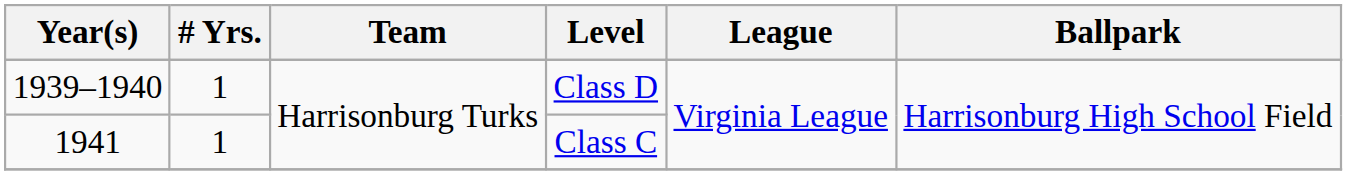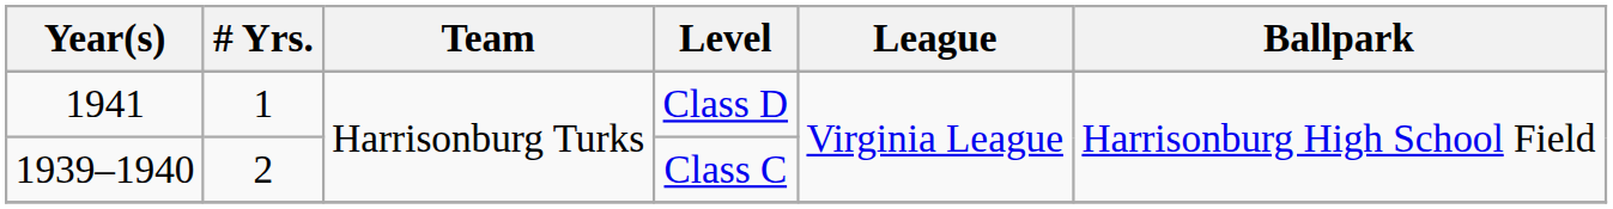 <table class="wikitable" style="text-align:center; font-size: 95%;">
 <tr>
 <th>Year(s)</th>
 <th># Yrs.</th>
 <th>Team</th>
 <th>Level</th>
 <th>League</th>
 <th>Ballpark</th>
 </tr>
 <tr>
 </tr>
 <tr>
-<td>1939–1940</td>
+<td>1941</td>
 <td>1</td>
 <td rowspan=2>Harrisonburg Turks</td>
 <td><a href='#'>Class D</a></td>
 <td rowspan=2><a href='#'>Virginia League</a></td>
 <td rowspan=2><a href='#'>Harrisonburg High School</a> Field</td>
 </tr>
 <tr>
-<td>1941</td>
-<td>1</td>
+<td>1939–1940</td>
+<td>2</td>
 <td><a href='#'>Class C</a></td>
 </tr>
 <tr>
 </tr>
 </table>
